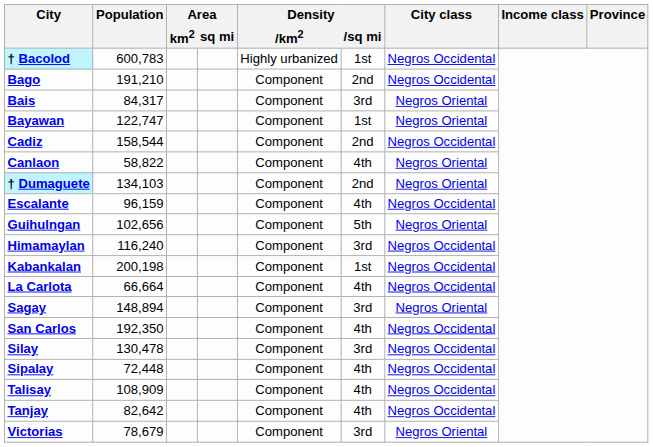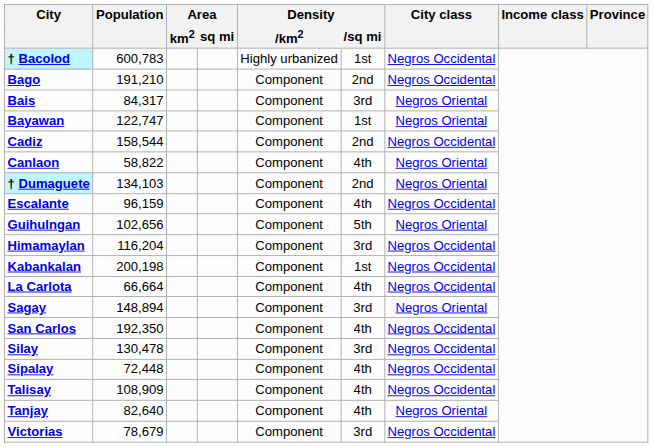 <table class="wikitable sortable collapsible" style="text-align:center;background-color:#FDFDFD;font-size:90%;">
 <tr>
 <th scope="col" style="border-bottom:none;" class="unsortable">City</th>
 <th scope="col" style="border-bottom:none;white-space:nowrap;" class="unsortable">Population </th>
 <th scope="col" style="border-bottom:none;" colspan=2>Area</th>
 <th scope="col" style="border-bottom:none;" colspan=2>Density</th>
 <th scope="col" style="border-bottom:none;" class="unsortable">City class</th>
 <th scope="col" style="border-bottom:none;" class="unsortable">Income class</th>
 <th scope="col" style="border-bottom:none;" class="unsortable">Province</th>
 </tr>
 <tr>
 <th scope="col" style="border-top:none;"></th>
 <th scope="col" style="border-top:none;"></th>
 <th scope="col" style="border-style:none none solid solid;">km<sup>2</sup></th>
 <th scope="col" style="border-style:none solid solid none;white-space:nowrap;" class="unsortable">sq mi</th>
 <th scope="col" style="border-style:none none solid solid;">/km<sup>2</sup></th>
 <th scope="col" style="border-style:none solid solid none;white-space:nowrap;" class="unsortable">/sq mi</th>
 <th scope="col" style="border-top:none;"></th>
 <th scope="col" style="border-top:none;"></th>
 <th scope="col" style="border-top:none;"></th>
 </tr>
 <tr>
 <th scope="row" style="text-align:left;background-color:#BFF5FF;border-right:0;">† <a href='#'>Bacolod</a></th>
 <td style="text-align:right;">600,783</td>
 <td></td>
 <td></td>
 <td>Highly urbanized</td>
 <td>1st</td>
 <td><a href='#'>Negros Occidental</a></td>
 </tr>
 <tr>
 <th scope="row" style="text-align:left;background-color:initial;"><a href='#'>Bago</a></th>
 <td style="text-align:right;">191,210</td>
 <td></td>
 <td></td>
 <td>Component</td>
 <td>2nd</td>
 <td><a href='#'>Negros Occidental</a></td>
 </tr>
 <tr>
 <th scope="row" style="text-align:left;background-color:initial;"><a href='#'>Bais</a></th>
 <td style="text-align:right;">84,317</td>
 <td></td>
 <td></td>
 <td>Component</td>
 <td>3rd</td>
 <td><a href='#'>Negros Oriental</a></td>
 </tr>
 <tr>
 <th scope="row" style="text-align:left;background-color:initial;"><a href='#'>Bayawan</a></th>
 <td style="text-align:right;">122,747</td>
 <td></td>
 <td></td>
 <td>Component</td>
 <td>1st</td>
 <td><a href='#'>Negros Oriental</a></td>
 </tr>
 <tr>
 <th scope="row" style="text-align:left;background-color:initial;"><a href='#'>Cadiz</a></th>
 <td style="text-align:right;">158,544</td>
 <td></td>
 <td></td>
 <td>Component</td>
 <td>2nd</td>
 <td><a href='#'>Negros Occidental</a></td>
 </tr>
 <tr>
 <th scope="row" style="text-align:left;background-color:initial;"><a href='#'>Canlaon</a></th>
 <td style="text-align:right;">58,822</td>
 <td></td>
 <td></td>
 <td>Component</td>
 <td>4th</td>
 <td><a href='#'>Negros Oriental</a></td>
 </tr>
 <tr>
 <th scope="row" style="text-align:left;background-color:#BFF5FF;border-right:0;">† <a href='#'>Dumaguete</a></th>
 <td style="text-align:right;">134,103</td>
 <td></td>
 <td></td>
 <td>Component</td>
 <td>2nd</td>
 <td><a href='#'>Negros Oriental</a></td>
 </tr>
 <tr>
 <th scope="row" style="text-align:left;background-color:initial;"><a href='#'>Escalante</a></th>
 <td style="text-align:right;">96,159</td>
 <td></td>
 <td></td>
 <td>Component</td>
 <td>4th</td>
 <td><a href='#'>Negros Occidental</a></td>
 </tr>
 <tr>
 <th scope="row" style="text-align:left;background-color:initial;"><a href='#'>Guihulngan</a></th>
 <td style="text-align:right;">102,656</td>
 <td></td>
 <td></td>
 <td>Component</td>
 <td>5th</td>
 <td><a href='#'>Negros Oriental</a></td>
 </tr>
 <tr>
 <th scope="row" style="text-align:left;background-color:initial;"><a href='#'>Himamaylan</a></th>
-<td style="text-align:right;">116,240</td>
+<td style="text-align:right;">116,204</td>
 <td></td>
 <td></td>
 <td>Component</td>
 <td>3rd</td>
 <td><a href='#'>Negros Occidental</a></td>
 </tr>
 <tr>
 <th scope="row" style="text-align:left;background-color:initial;"><a href='#'>Kabankalan</a></th>
 <td style="text-align:right;">200,198</td>
 <td></td>
 <td></td>
 <td>Component</td>
 <td>1st</td>
 <td><a href='#'>Negros Occidental</a></td>
 </tr>
 <tr>
 <th scope="row" style="text-align:left;background-color:initial;"><a href='#'>La Carlota</a></th>
 <td style="text-align:right;">66,664</td>
 <td></td>
 <td></td>
 <td>Component</td>
 <td>4th</td>
 <td><a href='#'>Negros Occidental</a></td>
 </tr>
 <tr>
 <th scope="row" style="text-align:left;background-color:initial;"><a href='#'>Sagay</a></th>
 <td style="text-align:right;">148,894</td>
 <td></td>
 <td></td>
 <td>Component</td>
 <td>3rd</td>
 <td><a href='#'>Negros Oriental</a></td>
 </tr>
 <tr>
 <th scope="row" style="text-align:left;background-color:initial;"><a href='#'>San Carlos</a></th>
 <td style="text-align:right;">192,350</td>
 <td></td>
 <td></td>
 <td>Component</td>
 <td>4th</td>
 <td><a href='#'>Negros Occidental</a></td>
 </tr>
 <tr>
 <th scope="row" style="text-align:left;background-color:initial;"><a href='#'>Silay</a></th>
 <td style="text-align:right;">130,478</td>
 <td></td>
 <td></td>
 <td>Component</td>
 <td>3rd</td>
 <td><a href='#'>Negros Occidental</a></td>
 </tr>
 <tr>
 <th scope="row" style="text-align:left;background-color:initial;"><a href='#'>Sipalay</a></th>
 <td style="text-align:right;">72,448</td>
 <td></td>
 <td></td>
 <td>Component</td>
 <td>4th</td>
 <td><a href='#'>Negros Occidental</a></td>
 </tr>
 <tr>
 <th scope="row" style="text-align:left;background-color:initial;"><a href='#'>Talisay</a></th>
 <td style="text-align:right;">108,909</td>
 <td></td>
 <td></td>
 <td>Component</td>
 <td>4th</td>
 <td><a href='#'>Negros Occidental</a></td>
 </tr>
 <tr>
 <th scope="row" style="text-align:left;background-color:initial;"><a href='#'>Tanjay</a></th>
-<td style="text-align:right;">82,642</td>
+<td style="text-align:right;">82,640</td>
 <td></td>
 <td></td>
 <td>Component</td>
 <td>4th</td>
-<td><a href='#'>Negros Occidental</a></td>
+<td><a href='#'>Negros Oriental</a></td>
 </tr>
 <tr>
 <th scope="row" style="text-align:left;background-color:initial;"><a href='#'>Victorias</a></th>
 <td style="text-align:right;">78,679</td>
 <td></td>
 <td></td>
 <td>Component</td>
 <td>3rd</td>
-<td><a href='#'>Negros Oriental</a></td>
+<td><a href='#'>Negros Occidental</a></td>
 </tr>
 </table>
